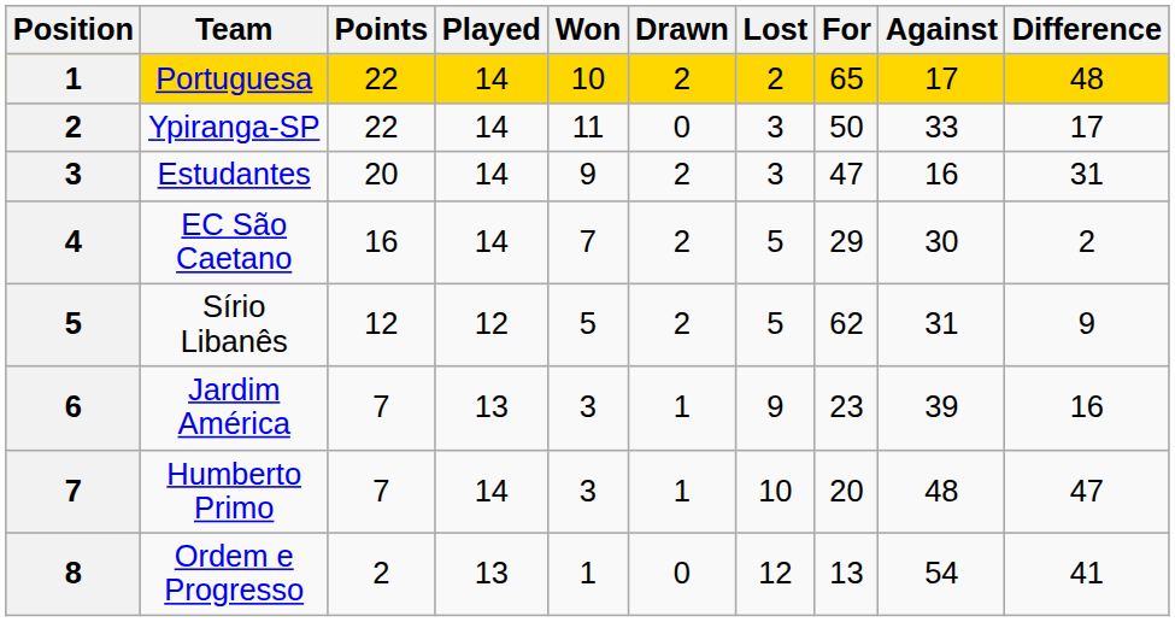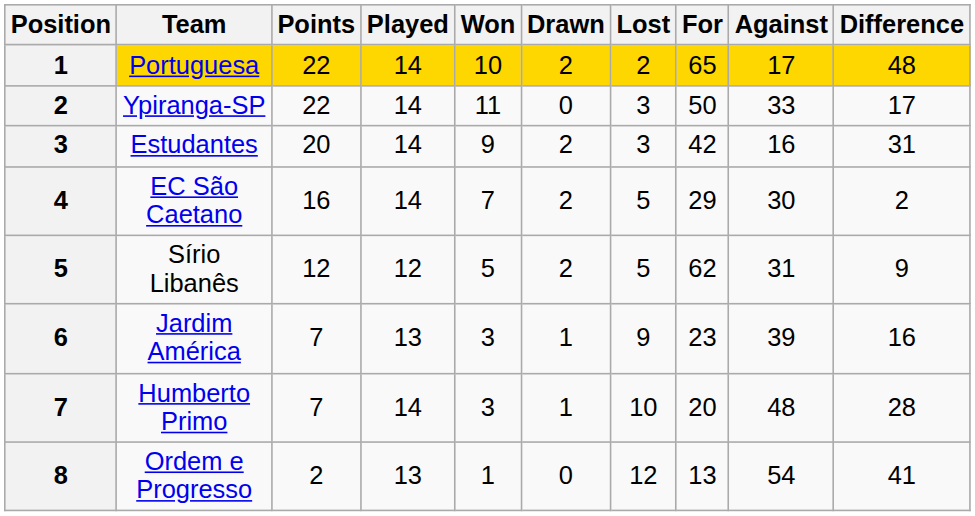 <table class="wikitable" style="text-align:center">
 <tr>
 <th>Position</th>
 <th>Team</th>
 <th>Points</th>
 <th>Played</th>
 <th>Won</th>
 <th>Drawn</th>
 <th>Lost</th>
 <th>For</th>
 <th>Against</th>
 <th>Difference</th>
 </tr>
 <tr style="background: gold;">
 <th>1</th>
 <td><a href='#'>Portuguesa</a></td>
 <td>22</td>
 <td>14</td>
 <td>10</td>
 <td>2</td>
 <td>2</td>
 <td>65</td>
 <td>17</td>
 <td>48</td>
 </tr>
 <tr>
 <th>2</th>
 <td><a href='#'>Ypiranga-SP</a></td>
 <td>22</td>
 <td>14</td>
 <td>11</td>
 <td>0</td>
 <td>3</td>
 <td>50</td>
 <td>33</td>
 <td>17</td>
 </tr>
 <tr>
 <th>3</th>
 <td><a href='#'>Estudantes</a></td>
 <td>20</td>
 <td>14</td>
 <td>9</td>
 <td>2</td>
 <td>3</td>
-<td>47</td>
+<td>42</td>
 <td>16</td>
 <td>31</td>
 </tr>
 <tr>
 <th>4</th>
 <td><a href='#'>EC São Caetano</a></td>
 <td>16</td>
 <td>14</td>
 <td>7</td>
 <td>2</td>
 <td>5</td>
 <td>29</td>
 <td>30</td>
 <td>2</td>
 </tr>
 <tr>
 <th>5</th>
 <td>Sírio Libanês</td>
 <td>12</td>
 <td>12</td>
 <td>5</td>
 <td>2</td>
 <td>5</td>
 <td>62</td>
 <td>31</td>
 <td>9</td>
 </tr>
 <tr>
 <th>6</th>
 <td><a href='#'>Jardim América</a></td>
 <td>7</td>
 <td>13</td>
 <td>3</td>
 <td>1</td>
 <td>9</td>
 <td>23</td>
 <td>39</td>
 <td>16</td>
 </tr>
 <tr>
 <th>7</th>
 <td><a href='#'>Humberto Primo</a></td>
 <td>7</td>
 <td>14</td>
 <td>3</td>
 <td>1</td>
 <td>10</td>
 <td>20</td>
 <td>48</td>
-<td>47</td>
+<td>28</td>
 </tr>
 <tr>
 <th>8</th>
 <td><a href='#'>Ordem e Progresso</a></td>
 <td>2</td>
 <td>13</td>
 <td>1</td>
 <td>0</td>
 <td>12</td>
 <td>13</td>
 <td>54</td>
 <td>41</td>
 </tr>
 </table>
